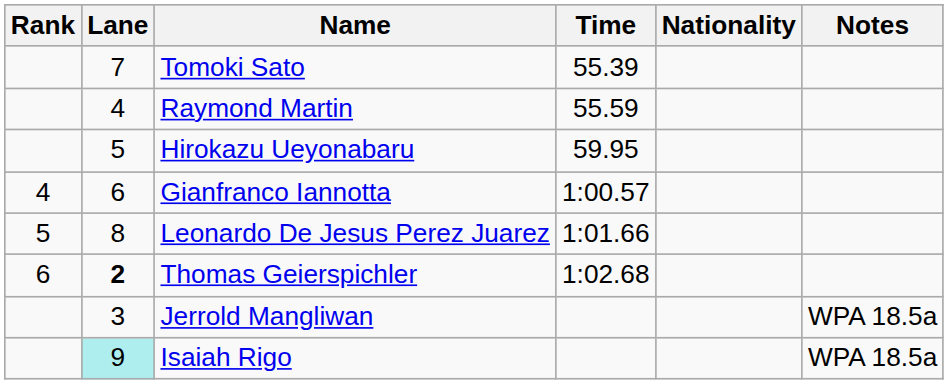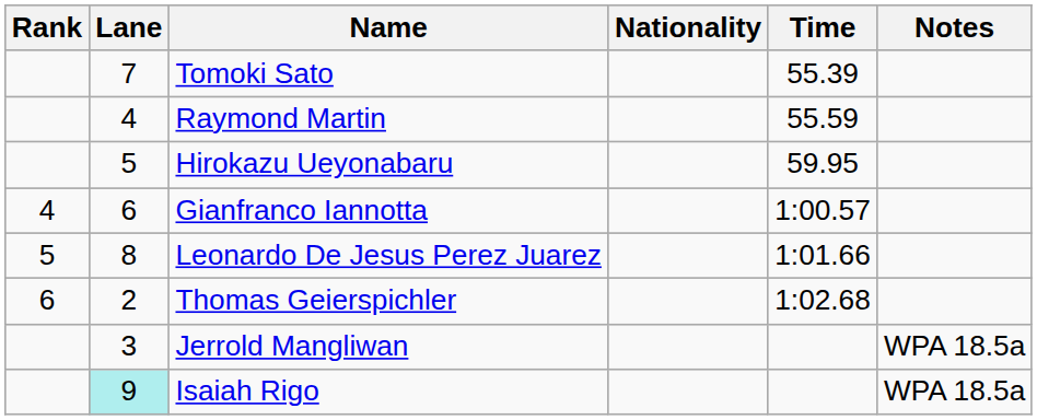 <table class="wikitable sortable" style="text-align:center">
 <tr>
 <th>Rank</th>
 <th>Lane</th>
 <th>Name</th>
+<th>Nationality</th>
 <th>Time</th>
-<th>Nationality</th>
 <th>Notes</th>
 </tr>
 <tr>
 <td></td>
 <td>7</td>
 <td align="left"><a href='#'>Tomoki Sato</a></td>
+<td align="left"></td>
 <td>55.39</td>
-<td align="left"></td>
 <td></td>
 </tr>
 <tr>
 <td></td>
 <td>4</td>
 <td align="left"><a href='#'>Raymond Martin</a></td>
+<td align="left"></td>
 <td>55.59</td>
-<td align="left"></td>
 <td></td>
 </tr>
 <tr>
 <td></td>
 <td>5</td>
 <td align="left"><a href='#'>Hirokazu Ueyonabaru</a></td>
+<td align="left"></td>
 <td>59.95</td>
-<td align="left"></td>
 <td></td>
 </tr>
 <tr>
 <td>4</td>
 <td>6</td>
 <td align="left"><a href='#'>Gianfranco Iannotta</a></td>
+<td align="left"></td>
 <td>1:00.57</td>
-<td align="left"></td>
 <td></td>
 </tr>
 <tr>
 <td>5</td>
 <td>8</td>
 <td align="left"><a href='#'>Leonardo De Jesus Perez Juarez</a></td>
+<td align="left"></td>
 <td>1:01.66</td>
-<td align="left"></td>
 <td></td>
 </tr>
 <tr>
 <td>6</td>
-<td><strong>2</strong></td>
+<td>2</td>
 <td align="left"><a href='#'>Thomas Geierspichler</a></td>
+<td align="left"></td>
 <td>1:02.68</td>
-<td align="left"></td>
 <td></td>
 </tr>
 <tr>
 <td></td>
 <td>3</td>
 <td align="left"><a href='#'>Jerrold Mangliwan</a></td>
+<td align="left"></td>
 <td></td>
-<td align="left"></td>
 <td>WPA 18.5a</td>
 </tr>
 <tr>
 <td></td>
 <td style="background: paleturquoise;">9</td>
 <td align="left"><a href='#'>Isaiah Rigo</a></td>
+<td align="left"></td>
 <td></td>
-<td align="left"></td>
 <td>WPA 18.5a</td>
 </tr>
 </table>
